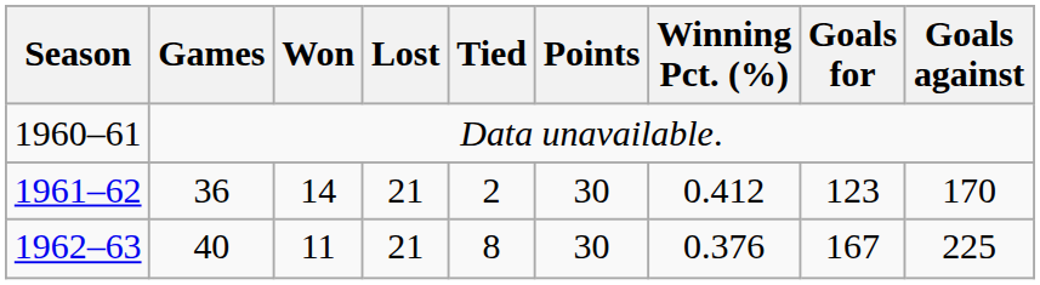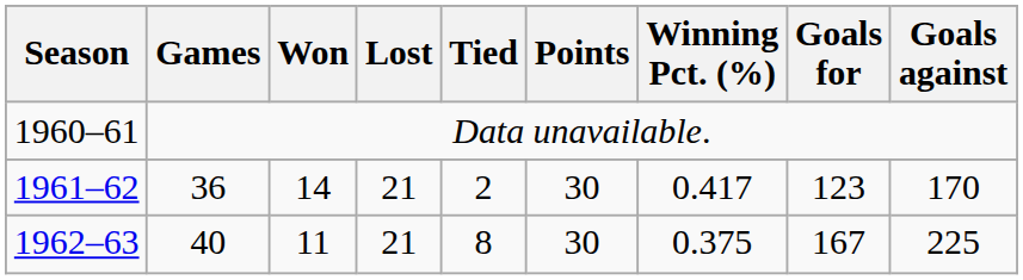 <table class="wikitable" style="text-align:center">
 <tr>
 <th>Season</th>
 <th>Games</th>
 <th>Won</th>
 <th>Lost</th>
 <th>Tied</th>
 <th>Points</th>
 <th>Winning<br>Pct. (%)</th>
 <th>Goals<br>for</th>
 <th>Goals<br>against</th>
 </tr>
 <tr>
 <td>1960–61</td>
 <td colspan="8"><em>Data unavailable</em>.</td>
 </tr>
 <tr>
 <td><a href='#'>1961–62</a></td>
 <td>36</td>
 <td>14</td>
 <td>21</td>
 <td>2</td>
 <td>30</td>
-<td>0.412</td>
+<td>0.417</td>
 <td>123</td>
 <td>170</td>
 </tr>
 <tr>
 <td><a href='#'>1962–63</a></td>
 <td>40</td>
 <td>11</td>
 <td>21</td>
 <td>8</td>
 <td>30</td>
-<td>0.376</td>
+<td>0.375</td>
 <td>167</td>
 <td>225</td>
 </tr>
 </table>
